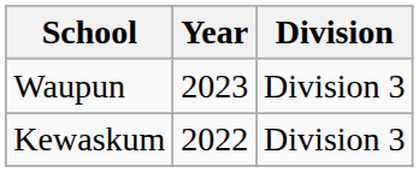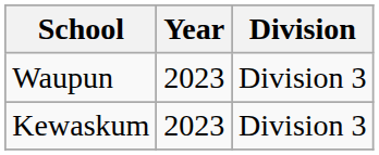 <table class="wikitable">
 <tr>
 <th>School</th>
 <th>Year</th>
 <th>Division</th>
 </tr>
 <tr>
 <td>Waupun</td>
 <td>2023</td>
 <td>Division 3</td>
 </tr>
 <tr>
 <td>Kewaskum</td>
-<td>2022</td>
+<td>2023</td>
 <td>Division 3</td>
 </tr>
 </table>
